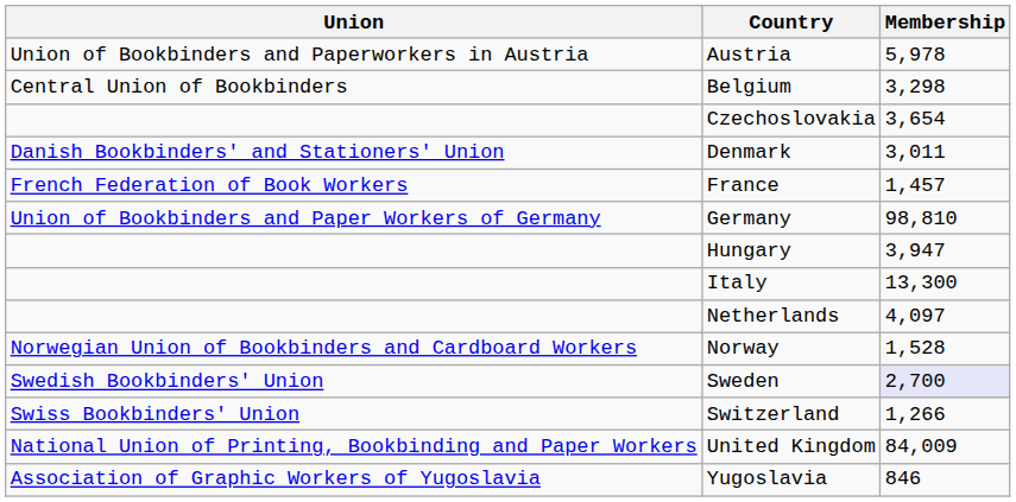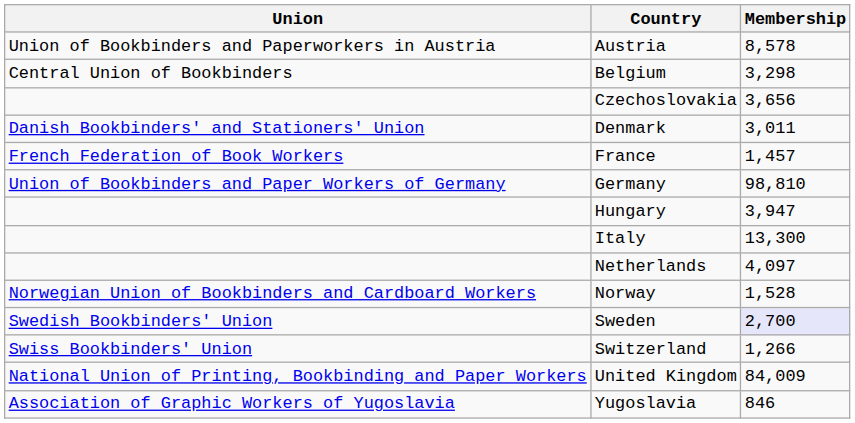 <table class="wikitable sortable">
 <tr>
 <th>Union</th>
 <th>Country</th>
 <th>Membership</th>
 </tr>
 <tr>
 <td>Union of Bookbinders and Paperworkers in Austria</td>
 <td>Austria</td>
-<td>5,978</td>
+<td>8,578</td>
 </tr>
 <tr>
 <td>Central Union of Bookbinders</td>
 <td>Belgium</td>
 <td>3,298</td>
 </tr>
 <tr>
 <td></td>
 <td>Czechoslovakia</td>
-<td>3,654</td>
+<td>3,656</td>
 </tr>
 <tr>
 <td><a href='#'>Danish Bookbinders' and Stationers' Union</a></td>
 <td>Denmark</td>
 <td>3,011</td>
 </tr>
 <tr>
 <td><a href='#'>French Federation of Book Workers</a></td>
 <td>France</td>
 <td>1,457</td>
 </tr>
 <tr>
 <td><a href='#'>Union of Bookbinders and Paper Workers of Germany</a></td>
 <td>Germany</td>
 <td>98,810</td>
 </tr>
 <tr>
 <td></td>
 <td>Hungary</td>
 <td>3,947</td>
 </tr>
 <tr>
 <td></td>
 <td>Italy</td>
 <td>13,300</td>
 </tr>
 <tr>
 <td></td>
 <td>Netherlands</td>
 <td>4,097</td>
 </tr>
 <tr>
 <td><a href='#'>Norwegian Union of Bookbinders and Cardboard Workers</a></td>
 <td>Norway</td>
 <td>1,528</td>
 </tr>
 <tr>
 <td><a href='#'>Swedish Bookbinders' Union</a></td>
 <td>Sweden</td>
 <td style="background: lavender;">2,700</td>
 </tr>
 <tr>
 <td><a href='#'>Swiss Bookbinders' Union</a></td>
 <td>Switzerland</td>
 <td>1,266</td>
 </tr>
 <tr>
 <td><a href='#'>National Union of Printing, Bookbinding and Paper Workers</a></td>
 <td>United Kingdom</td>
 <td>84,009</td>
 </tr>
 <tr>
 <td><a href='#'>Association of Graphic Workers of Yugoslavia</a></td>
 <td>Yugoslavia</td>
 <td>846</td>
 </tr>
 </table>
